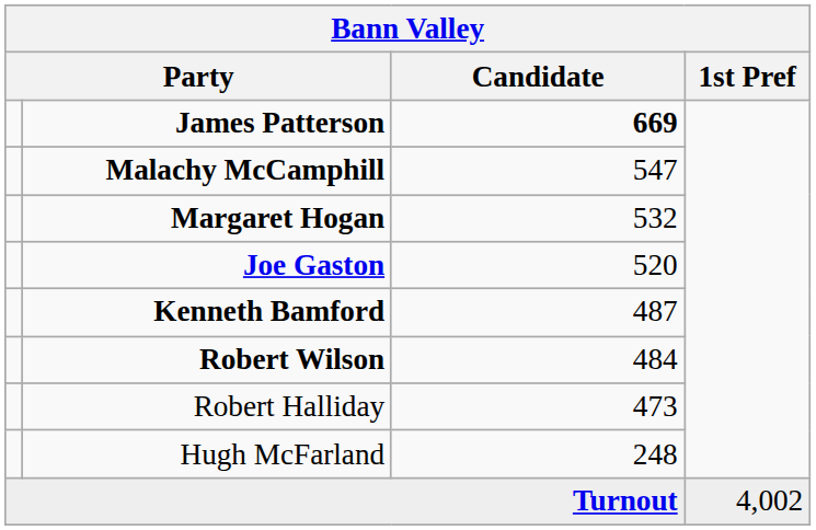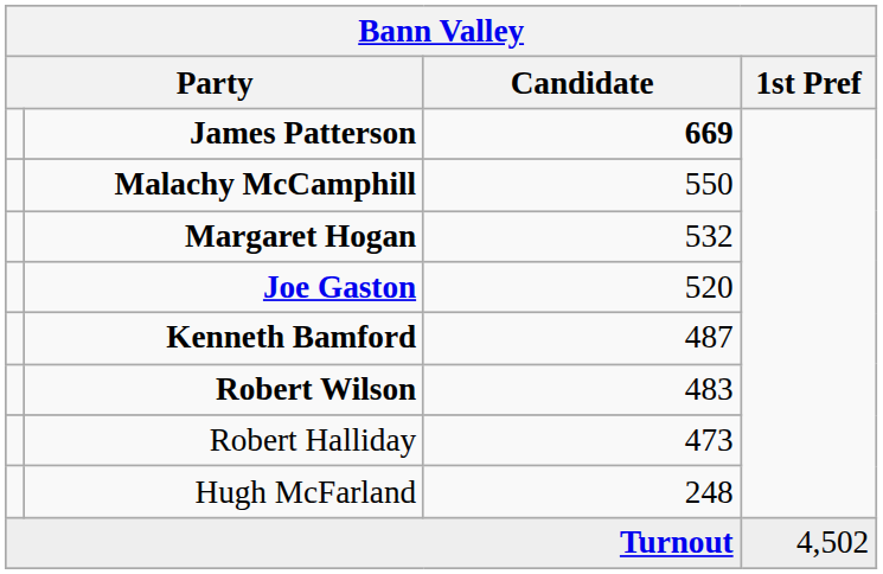 <table class="wikitable">
 <tr>
 <th colspan="4" align="center"><a href='#'>Bann Valley</a></th>
 </tr>
 <tr>
 <th colspan="2" align="center" width=200>Party</th>
 <th width=150>Candidate</th>
 <th width=60>1st Pref</th>
 </tr>
 <tr>
 <td></td>
 <td align="right"><strong>James Patterson</strong></td>
 <td align="right"><strong>669</strong></td>
 </tr>
 <tr>
 <td></td>
 <td align="right"><strong>Malachy McCamphill</strong></td>
-<td align="right">547</td>
+<td align="right">550</td>
 </tr>
 <tr>
 <td></td>
 <td align="right"><strong>Margaret Hogan</strong></td>
 <td align="right">532</td>
 </tr>
 <tr>
 <td></td>
 <td align="right"><strong><a href='#'>Joe Gaston</a></strong></td>
 <td align="right">520</td>
 </tr>
 <tr>
 <td></td>
 <td align="right"><strong>Kenneth Bamford</strong></td>
 <td align="right">487</td>
 </tr>
 <tr>
 <td></td>
 <td align="right"><strong>Robert Wilson</strong></td>
-<td align="right">484</td>
+<td align="right">483</td>
 </tr>
 <tr>
 <td></td>
 <td align="right">Robert Halliday</td>
 <td align="right">473</td>
 </tr>
 <tr>
 <td></td>
 <td align="right">Hugh McFarland</td>
 <td align="right">248</td>
 </tr>
 <tr bgcolor="EEEEEE">
 <td colspan=3 align="right"><strong><a href='#'>Turnout</a></strong></td>
-<td align="right">4,002</td>
+<td align="right">4,502</td>
 </tr>
 </table>
